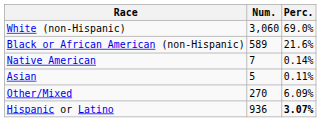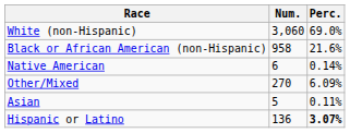 <table class="wikitable">
 <tr>
 <th>Race</th>
 <th>Num.</th>
 <th>Perc.</th>
 </tr>
 <tr>
 <td><a href='#'>White</a> (non-Hispanic)</td>
 <td>3,060</td>
 <td>69.0%</td>
 </tr>
 <tr>
 <td><a href='#'>Black or African American</a> (non-Hispanic)</td>
-<td>589</td>
+<td>958</td>
 <td>21.6%</td>
 </tr>
 <tr>
 <td><a href='#'>Native American</a></td>
-<td>7</td>
+<td>6</td>
 <td>0.14%</td>
+</tr>
+<tr>
+<td><a href='#'>Other/Mixed</a></td>
+<td>270</td>
+<td>6.09%</td>
 </tr>
 <tr>
 <td><a href='#'>Asian</a></td>
 <td>5</td>
 <td>0.11%</td>
 </tr>
 <tr>
-<td><a href='#'>Other/Mixed</a></td>
-<td>270</td>
-<td>6.09%</td>
-</tr>
-<tr>
 <td><a href='#'>Hispanic</a> or <a href='#'>Latino</a></td>
-<td>936</td>
+<td>136</td>
 <td><strong>3.07%</strong></td>
 </tr>
 </table>
